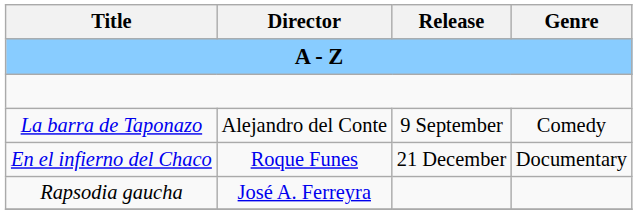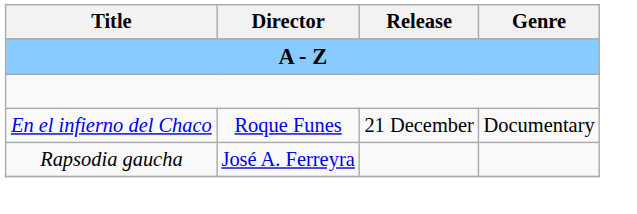 <table class="wikitable" style="margin:1em 0 1em 1em; text-align: center; font-size: 90%;">
 <tr>
 <th scope="col">Title</th>
 <th scope="col">Director</th>
 <th scope="col">Release</th>
 <th scope="col">Genre</th>
 </tr>
 <tr>
 <th colspan="4" style="background-color:#88ccff; font-size:110%;"><strong>A  -  Z</strong></th>
 </tr>
 <tr style="height:24px">
-</tr>
-<tr>
-<td><em><a href='#'>La barra de Taponazo</a></em></td>
-<td>Alejandro del Conte</td>
-<td>9 September</td>
-<td>Comedy</td>
 </tr>
 <tr>
 <td><em><a href='#'>En el infierno del Chaco</a></em></td>
 <td><a href='#'>Roque Funes</a></td>
 <td>21 December</td>
 <td>Documentary</td>
 </tr>
 <tr>
 <td><em>Rapsodia gaucha</em></td>
 <td><a href='#'>José A. Ferreyra</a></td>
 <td></td>
 <td></td>
 </tr>
 <tr>
 </tr>
 </table>
